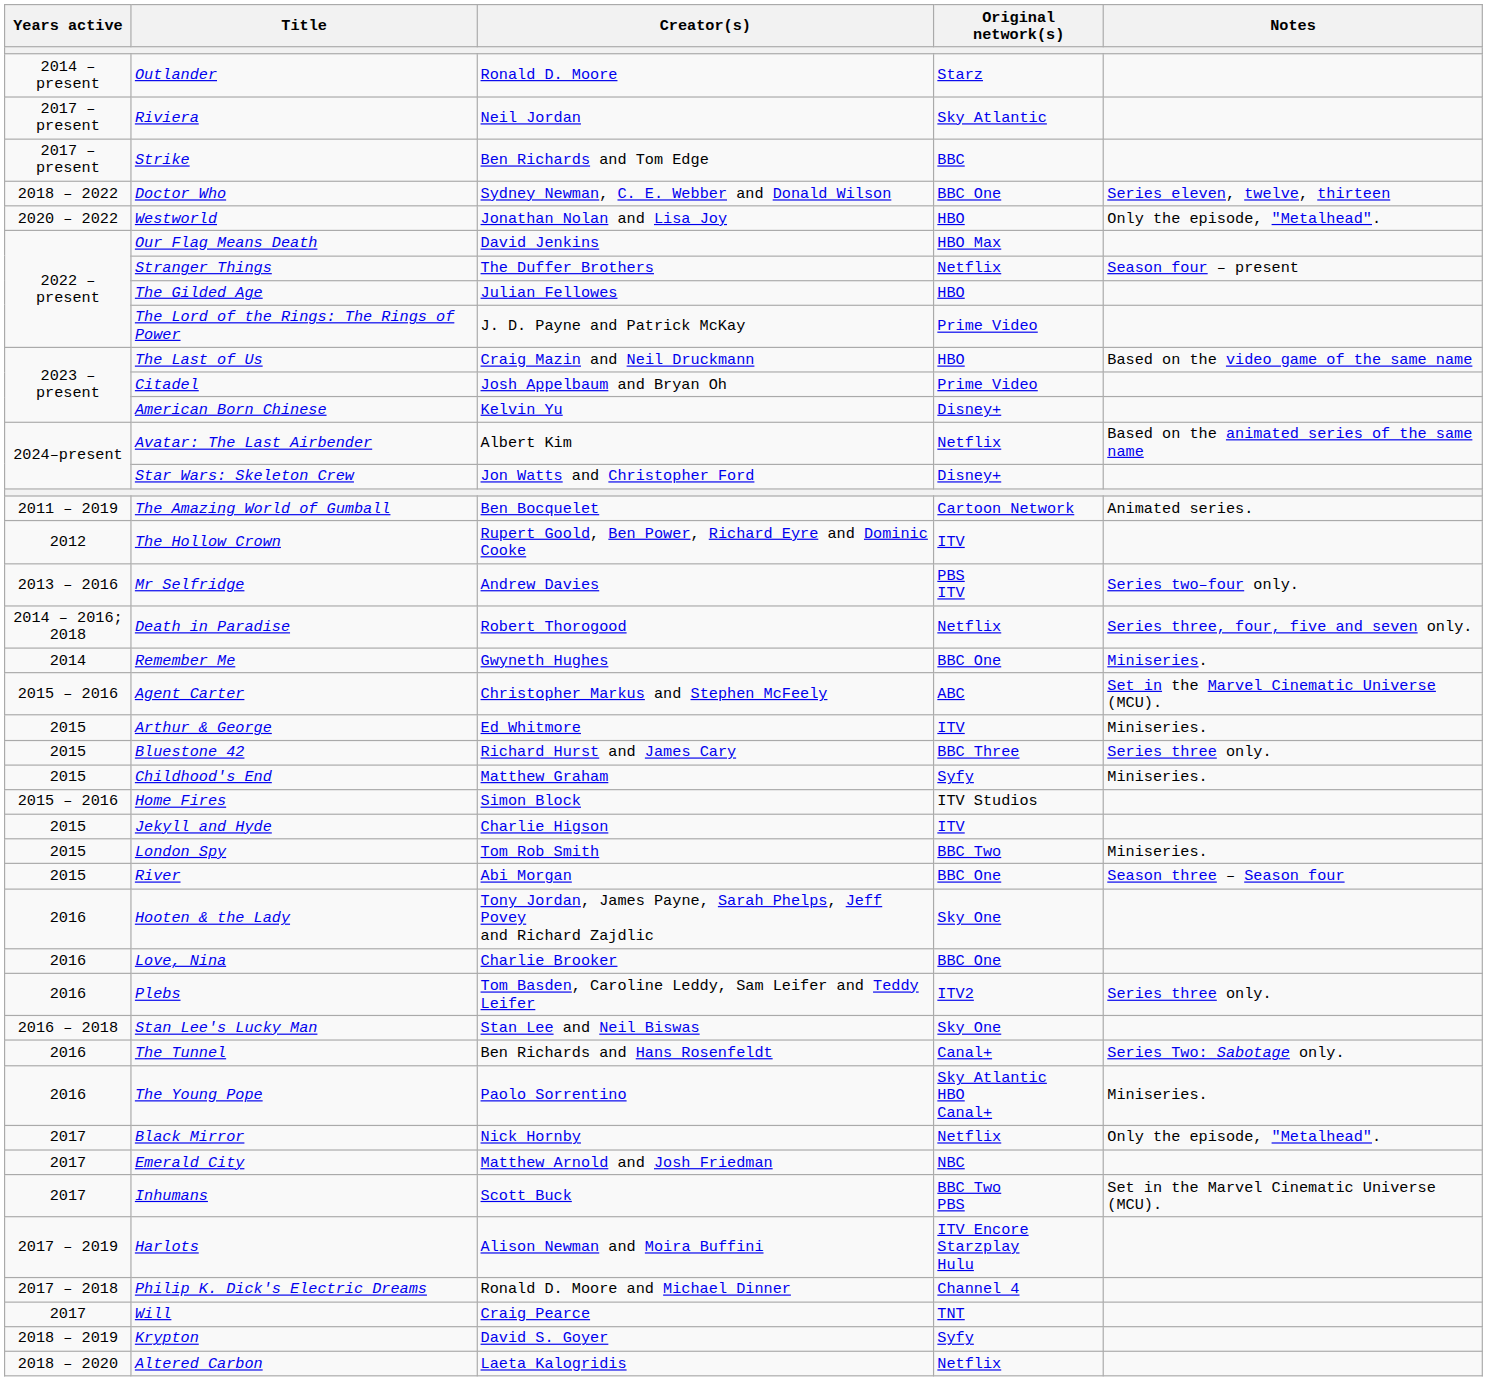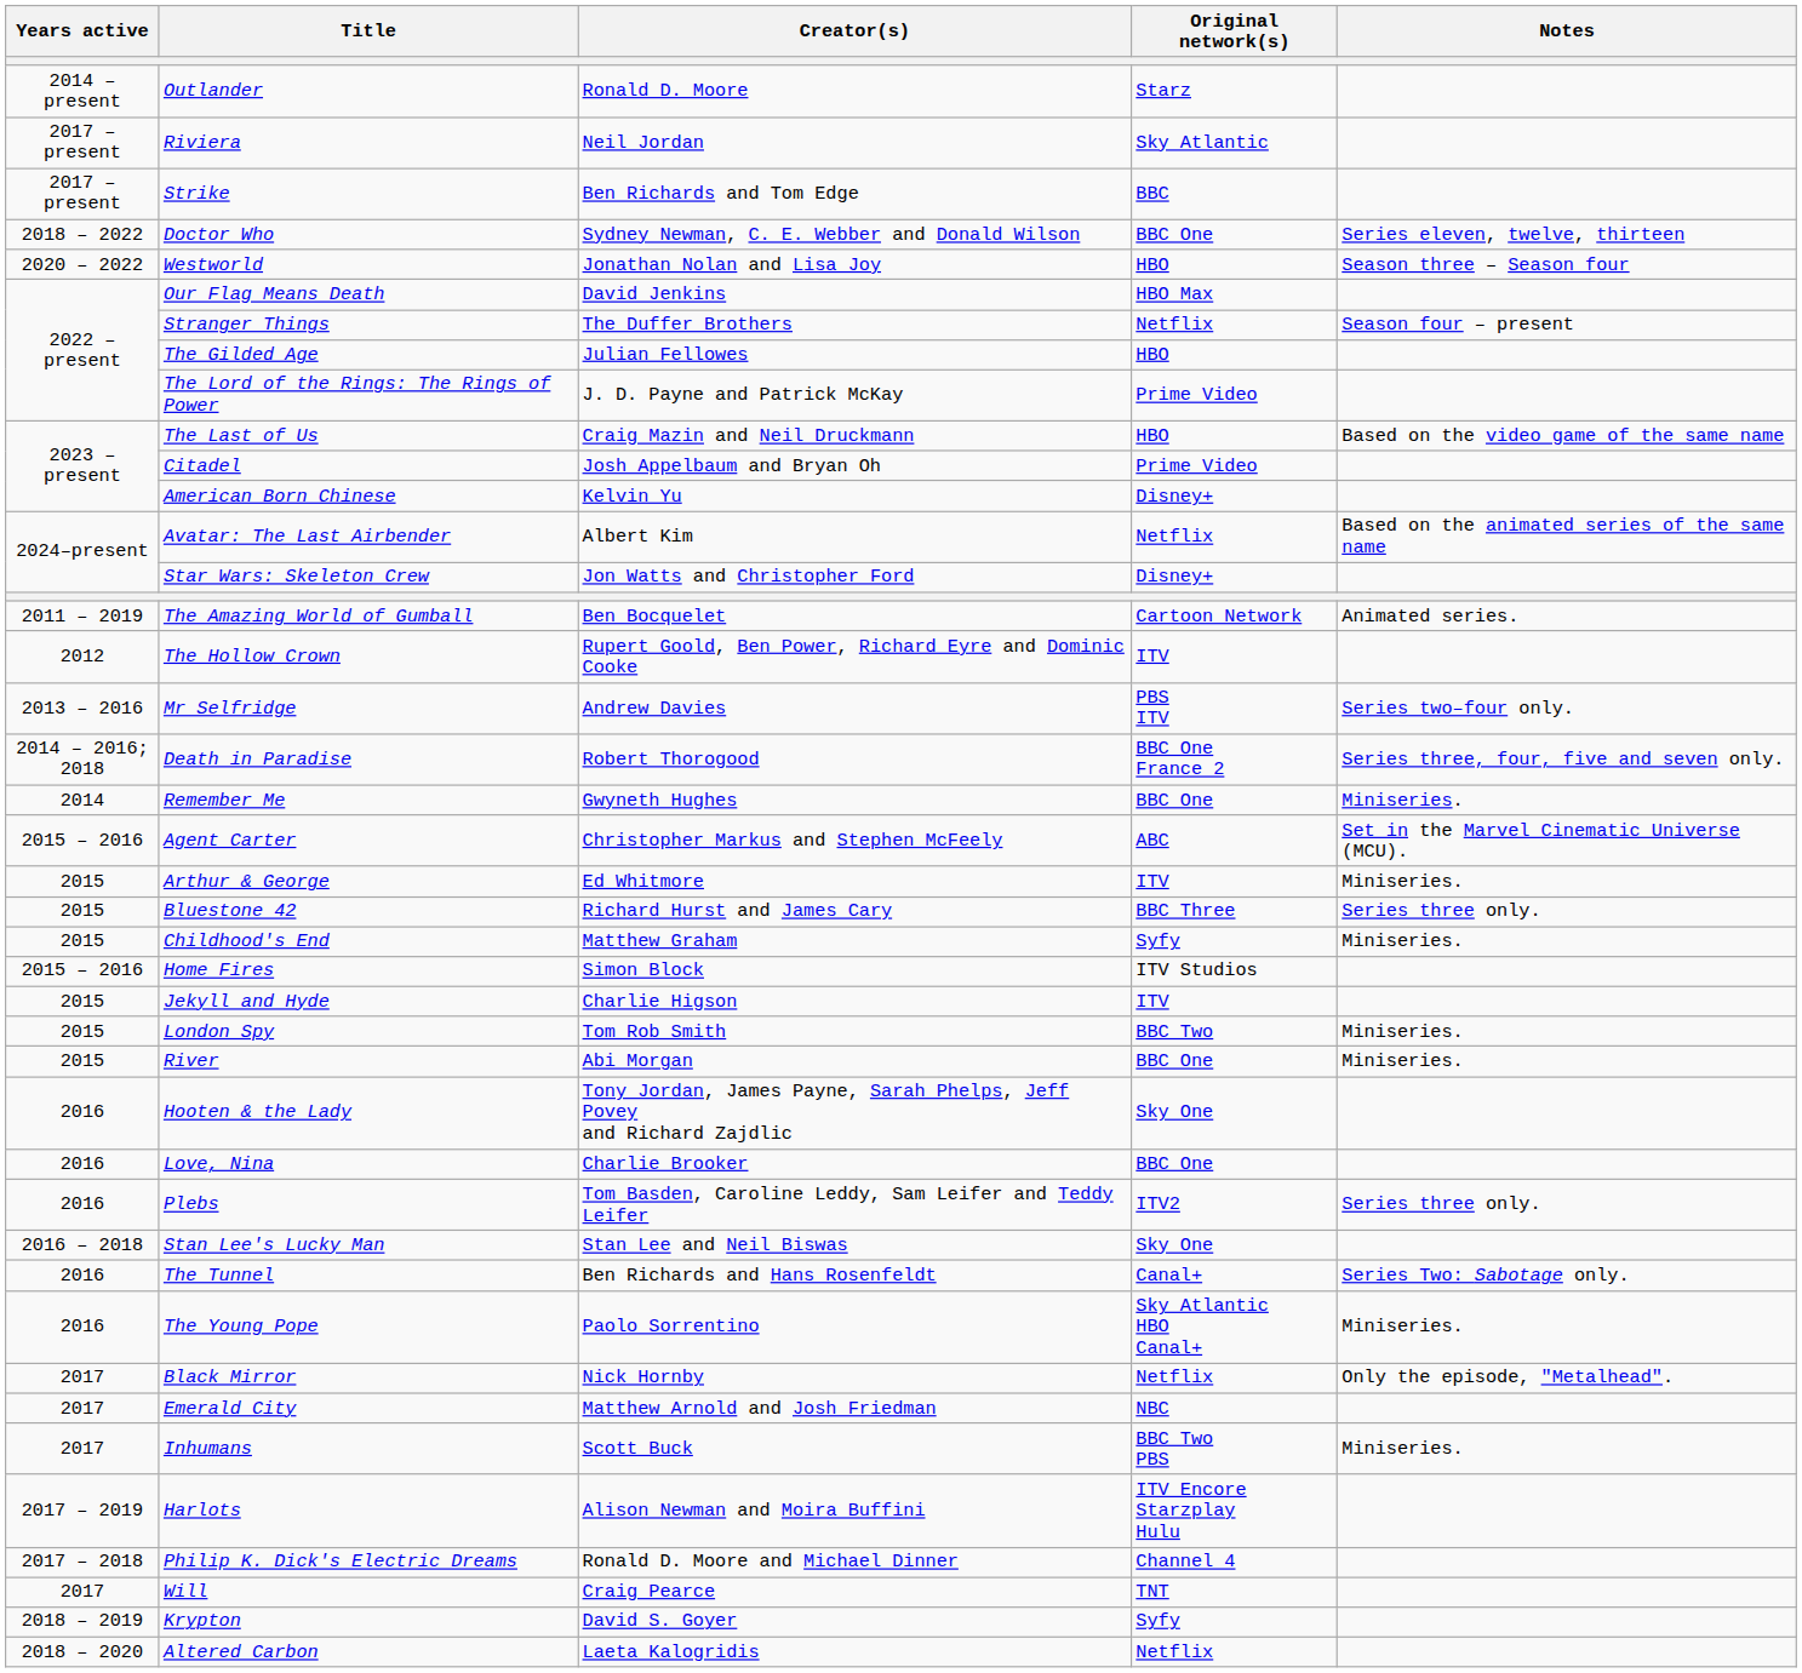 <table class="wikitable" style="width: 100%">
 <tr>
 <th>Years active</th>
 <th>Title</th>
 <th>Creator(s)</th>
 <th>Original network(s)</th>
 <th>Notes</th>
 </tr>
 <tr>
 <th colspan="5" style="text-align:center;"></th>
 </tr>
 <tr>
 <td style="text-align: center;">2014 – present</td>
 <td><em><a href='#'>Outlander</a></em></td>
 <td><a href='#'>Ronald D. Moore</a></td>
 <td><a href='#'>Starz</a></td>
 <td></td>
 </tr>
 <tr>
 <td style="text-align: center;">2017 – present</td>
 <td><em><a href='#'>Riviera</a></em></td>
 <td><a href='#'>Neil Jordan</a></td>
 <td><a href='#'>Sky Atlantic</a></td>
 <td></td>
 </tr>
 <tr>
 <td style="text-align: center;">2017 – present</td>
 <td><em><a href='#'>Strike</a></em></td>
 <td><a href='#'>Ben Richards</a> and Tom Edge</td>
 <td><a href='#'>BBC</a></td>
 <td></td>
 </tr>
 <tr>
 <td style="text-align: center;">2018 – 2022</td>
 <td><em><a href='#'>Doctor Who</a></em></td>
 <td><a href='#'>Sydney Newman</a>, <a href='#'>C. E. Webber</a> and <a href='#'>Donald Wilson</a></td>
 <td><a href='#'>BBC One</a></td>
 <td><a href='#'>Series eleven</a>, <a href='#'>twelve</a>, <a href='#'>thirteen</a></td>
 </tr>
 <tr>
 <td style="text-align: center;">2020 – 2022</td>
 <td><em><a href='#'>Westworld</a></em></td>
 <td><a href='#'>Jonathan Nolan</a> and <a href='#'>Lisa Joy</a></td>
 <td><a href='#'>HBO</a></td>
-<td>Only the episode, <a href='#'>"Metalhead"</a>.</td>
+<td><a href='#'>Season three</a> – <a href='#'>Season four</a></td>
 </tr>
 <tr>
 <td style="text-align: center;" rowspan="4">2022 – present</td>
 <td><em><a href='#'>Our Flag Means Death</a></em></td>
 <td><a href='#'>David Jenkins</a></td>
 <td><a href='#'>HBO Max</a></td>
 <td></td>
 </tr>
 <tr>
 <td><em><a href='#'>Stranger Things</a></em></td>
 <td><a href='#'>The Duffer Brothers</a></td>
 <td><a href='#'>Netflix</a></td>
 <td><a href='#'>Season four</a> – present</td>
 </tr>
 <tr>
 <td><em><a href='#'>The Gilded Age</a></em></td>
 <td><a href='#'>Julian Fellowes</a></td>
 <td><a href='#'>HBO</a></td>
 <td></td>
 </tr>
 <tr>
 <td><em><a href='#'>The Lord of the Rings: The Rings of Power</a></em></td>
 <td>J. D. Payne and Patrick McKay</td>
 <td><a href='#'>Prime Video</a></td>
 <td></td>
 </tr>
 <tr>
 <td rowspan="3" style="text-align: center;">2023 – present</td>
 <td><em><a href='#'>The Last of Us</a></em></td>
 <td><a href='#'>Craig Mazin</a> and <a href='#'>Neil Druckmann</a></td>
 <td><a href='#'>HBO</a></td>
 <td>Based on the <a href='#'>video game of the same name</a></td>
 </tr>
 <tr>
 <td><em><a href='#'>Citadel</a></em></td>
 <td><a href='#'>Josh Appelbaum</a> and Bryan Oh</td>
 <td><a href='#'>Prime Video</a></td>
 <td></td>
 </tr>
 <tr>
 <td><em><a href='#'>American Born Chinese</a></em></td>
 <td><a href='#'>Kelvin Yu</a></td>
 <td><a href='#'>Disney+</a></td>
 <td></td>
 </tr>
 <tr>
 <td rowspan="2" style="text-align: center;">2024–present</td>
 <td><em><a href='#'>Avatar: The Last Airbender</a></em></td>
 <td>Albert Kim</td>
 <td><a href='#'>Netflix</a></td>
 <td>Based on the <a href='#'>animated series of the same name</a></td>
 </tr>
 <tr>
 <td><em><a href='#'>Star Wars: Skeleton Crew</a></em></td>
 <td><a href='#'>Jon Watts</a> and <a href='#'>Christopher Ford</a></td>
 <td><a href='#'>Disney+</a></td>
 <td></td>
 </tr>
 <tr>
 <th colspan="5" style="text-align:center;"></th>
 </tr>
 <tr>
 <td style="text-align: center;">2011 – 2019</td>
 <td><em><a href='#'>The Amazing World of Gumball</a></em></td>
 <td><a href='#'>Ben Bocquelet</a></td>
 <td><a href='#'>Cartoon Network</a></td>
 <td>Animated series.</td>
 </tr>
 <tr>
 <td style="text-align: center;">2012</td>
 <td><em><a href='#'>The Hollow Crown</a></em></td>
 <td><a href='#'>Rupert Goold</a>, <a href='#'>Ben Power</a>, <a href='#'>Richard Eyre</a> and <a href='#'>Dominic Cooke</a></td>
 <td><a href='#'>ITV</a></td>
 <td></td>
 </tr>
 <tr>
 <td style="text-align: center;">2013 – 2016</td>
 <td><em><a href='#'>Mr Selfridge</a></em></td>
 <td><a href='#'>Andrew Davies</a></td>
 <td><a href='#'>PBS</a> <br><a href='#'>ITV</a> </td>
 <td><a href='#'>Series two–four</a> only.</td>
 </tr>
 <tr>
 <td style="text-align: center;">2014 – 2016;<br>2018</td>
 <td><em><a href='#'>Death in Paradise</a></em></td>
 <td><a href='#'>Robert Thorogood</a></td>
-<td><a href='#'>Netflix</a></td>
+<td><a href='#'>BBC One</a> <br><a href='#'>France 2</a> </td>
 <td><a href='#'>Series three, four, five and seven</a> only.</td>
 </tr>
 <tr>
 <td style="text-align: center;">2014</td>
 <td><em><a href='#'>Remember Me</a></em></td>
 <td><a href='#'>Gwyneth Hughes</a></td>
 <td><a href='#'>BBC One</a></td>
 <td><a href='#'>Miniseries</a>.</td>
 </tr>
 <tr>
 <td style="text-align: center;">2015 – 2016</td>
 <td><em><a href='#'>Agent Carter</a></em></td>
 <td><a href='#'>Christopher Markus</a> and <a href='#'>Stephen McFeely</a></td>
 <td><a href='#'>ABC</a></td>
 <td><a href='#'>Set in</a> the <a href='#'>Marvel Cinematic Universe</a> (MCU).</td>
 </tr>
 <tr>
 <td style="text-align: center;">2015</td>
 <td><em><a href='#'>Arthur & George</a></em></td>
 <td><a href='#'>Ed Whitmore</a></td>
 <td><a href='#'>ITV</a></td>
 <td>Miniseries.</td>
 </tr>
 <tr>
 <td style="text-align: center;">2015</td>
 <td><em><a href='#'>Bluestone 42</a></em></td>
 <td><a href='#'>Richard Hurst</a> and <a href='#'>James Cary</a></td>
 <td><a href='#'>BBC Three</a></td>
 <td><a href='#'>Series three</a> only.</td>
 </tr>
 <tr>
 <td style="text-align: center;">2015</td>
 <td><em><a href='#'>Childhood's End</a></em></td>
 <td><a href='#'>Matthew Graham</a></td>
 <td><a href='#'>Syfy</a></td>
 <td>Miniseries.</td>
 </tr>
 <tr>
 <td style="text-align: center;">2015 – 2016</td>
 <td><em><a href='#'>Home Fires</a></em></td>
 <td><a href='#'>Simon Block</a></td>
 <td>ITV Studios</td>
 <td></td>
 </tr>
 <tr>
 <td style="text-align: center;">2015</td>
 <td><em><a href='#'>Jekyll and Hyde</a></em></td>
 <td><a href='#'>Charlie Higson</a></td>
 <td><a href='#'>ITV</a></td>
 <td></td>
 </tr>
 <tr>
 <td style="text-align: center;">2015</td>
 <td><em><a href='#'>London Spy</a></em></td>
 <td><a href='#'>Tom Rob Smith</a></td>
 <td><a href='#'>BBC Two</a></td>
 <td>Miniseries.</td>
 </tr>
 <tr>
 <td style="text-align: center;">2015</td>
 <td><em><a href='#'>River</a></em></td>
 <td><a href='#'>Abi Morgan</a></td>
 <td><a href='#'>BBC One</a></td>
-<td><a href='#'>Season three</a> – <a href='#'>Season four</a></td>
+<td>Miniseries.</td>
 </tr>
 <tr>
 <td style="text-align: center;">2016</td>
 <td><em><a href='#'>Hooten & the Lady</a></em></td>
 <td><a href='#'>Tony Jordan</a>, James Payne, <a href='#'>Sarah Phelps</a>, <a href='#'>Jeff Povey</a><br>and Richard Zajdlic</td>
 <td><a href='#'>Sky One</a></td>
 <td></td>
 </tr>
 <tr>
 <td style="text-align: center;">2016</td>
 <td><em><a href='#'>Love, Nina</a></em></td>
 <td><a href='#'>Charlie Brooker</a></td>
 <td><a href='#'>BBC One</a></td>
 <td></td>
 </tr>
 <tr>
 <td style="text-align: center;">2016</td>
 <td><em><a href='#'>Plebs</a></em></td>
 <td><a href='#'>Tom Basden</a>, Caroline Leddy, Sam Leifer and <a href='#'>Teddy Leifer</a></td>
 <td><a href='#'>ITV2</a></td>
 <td><a href='#'>Series three</a> only.</td>
 </tr>
 <tr>
 <td style="text-align: center;">2016 – 2018</td>
 <td><em><a href='#'>Stan Lee's Lucky Man</a></em></td>
 <td><a href='#'>Stan Lee</a> and <a href='#'>Neil Biswas</a></td>
 <td><a href='#'>Sky One</a></td>
 <td></td>
 </tr>
 <tr>
 <td style="text-align: center;">2016</td>
 <td><em><a href='#'>The Tunnel</a></em></td>
 <td>Ben Richards and <a href='#'>Hans Rosenfeldt</a></td>
 <td><a href='#'>Canal+</a></td>
 <td><a href='#'>Series Two: <em>Sabotage</em></a> only.</td>
 </tr>
 <tr>
 <td style="text-align: center;">2016</td>
 <td><em><a href='#'>The Young Pope</a></em></td>
 <td><a href='#'>Paolo Sorrentino</a></td>
 <td><a href='#'>Sky Atlantic</a> <br><a href='#'>HBO</a> <br><a href='#'>Canal+</a> </td>
 <td>Miniseries.</td>
 </tr>
 <tr>
 <td style="text-align: center;">2017</td>
 <td><em><a href='#'>Black Mirror</a></em></td>
 <td><a href='#'>Nick Hornby</a></td>
 <td><a href='#'>Netflix</a></td>
 <td>Only the episode, <a href='#'>"Metalhead"</a>.</td>
 </tr>
 <tr>
 <td style="text-align: center;">2017</td>
 <td><em><a href='#'>Emerald City</a></em></td>
 <td><a href='#'>Matthew Arnold</a> and <a href='#'>Josh Friedman</a></td>
 <td><a href='#'>NBC</a></td>
 <td></td>
 </tr>
 <tr>
 <td style="text-align: center;">2017</td>
 <td><em><a href='#'>Inhumans</a></em></td>
 <td><a href='#'>Scott Buck</a></td>
 <td><a href='#'>BBC Two</a> <br><a href='#'>PBS</a> </td>
-<td>Set in the Marvel Cinematic Universe (MCU).</td>
+<td>Miniseries.</td>
 </tr>
 <tr>
 <td style="text-align: center;">2017 – 2019</td>
 <td><em><a href='#'>Harlots</a></em></td>
 <td><a href='#'>Alison Newman</a> and <a href='#'>Moira Buffini</a></td>
 <td><a href='#'>ITV Encore</a><br><a href='#'>Starzplay</a> <br><a href='#'>Hulu</a> </td>
 <td></td>
 </tr>
 <tr>
 <td style="text-align: center;">2017 – 2018</td>
 <td><em><a href='#'>Philip K. Dick's Electric Dreams</a></em></td>
 <td>Ronald D. Moore and <a href='#'>Michael Dinner</a></td>
 <td><a href='#'>Channel 4</a></td>
 <td></td>
 </tr>
 <tr>
 <td style="text-align: center;">2017</td>
 <td><em><a href='#'>Will</a></em></td>
 <td><a href='#'>Craig Pearce</a></td>
 <td><a href='#'>TNT</a></td>
 <td></td>
 </tr>
 <tr>
 <td style="text-align: center;">2018 – 2019</td>
 <td><em><a href='#'>Krypton</a></em></td>
 <td><a href='#'>David S. Goyer</a></td>
 <td><a href='#'>Syfy</a></td>
 <td></td>
 </tr>
 <tr>
 <td style="text-align: center;">2018 – 2020</td>
 <td><em><a href='#'>Altered Carbon</a></em></td>
 <td><a href='#'>Laeta Kalogridis</a></td>
 <td><a href='#'>Netflix</a></td>
 <td></td>
 </tr>
 </table>
